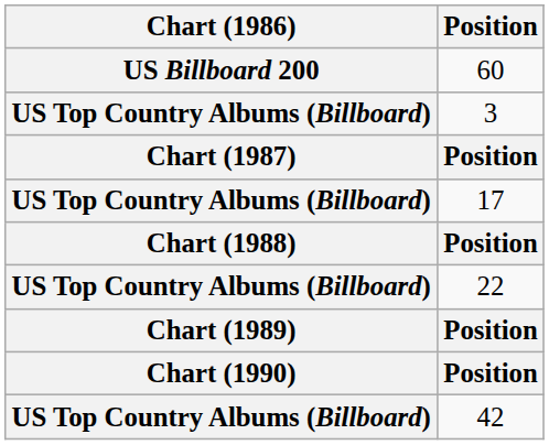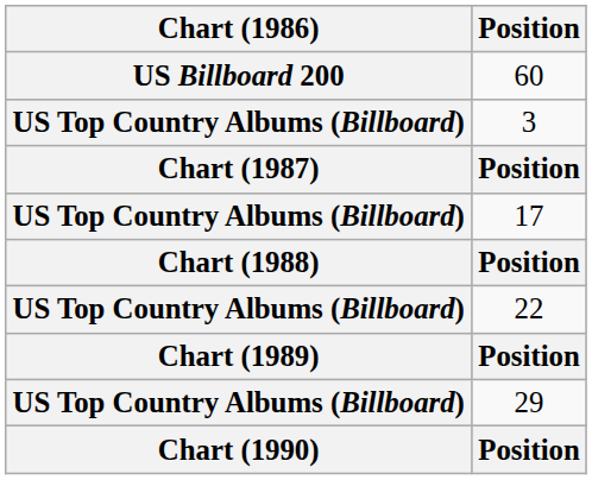 <table class="wikitable plainrowheaders" style="text-align:center">
 <tr>
 <th scope="col">Chart (1986)</th>
 <th scope="col">Position</th>
 </tr>
 <tr>
 <th scope="row">US <em>Billboard</em> 200</th>
 <td>60</td>
 </tr>
 <tr>
 <th scope="row">US Top Country Albums (<em>Billboard</em>)</th>
 <td>3</td>
 </tr>
 <tr>
 <th scope="col">Chart (1987)</th>
 <th scope="col">Position</th>
 </tr>
 <tr>
 <th scope="row">US Top Country Albums (<em>Billboard</em>)</th>
 <td>17</td>
 </tr>
 <tr>
 <th scope="col">Chart (1988)</th>
 <th scope="col">Position</th>
 </tr>
 <tr>
 <th scope="row">US Top Country Albums (<em>Billboard</em>)</th>
 <td>22</td>
 </tr>
 <tr>
 <th scope="col">Chart (1989)</th>
 <th scope="col">Position</th>
 </tr>
 <tr>
+<th scope="row">US Top Country Albums (<em>Billboard</em>)</th>
+<td>29</td>
+</tr>
+<tr>
 <th scope="col">Chart (1990)</th>
 <th scope="col">Position</th>
 </tr>
-<tr>
-<th scope="row">US Top Country Albums (<em>Billboard</em>)</th>
-<td>42</td>
-</tr>
 </table>
